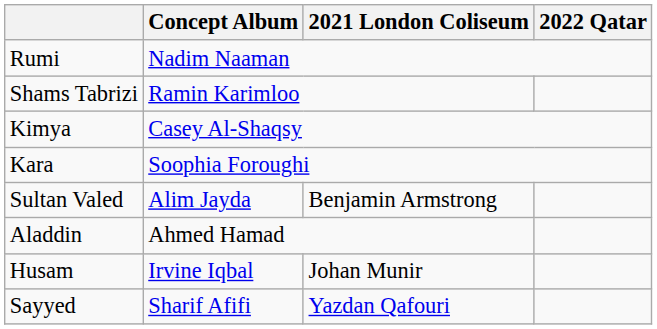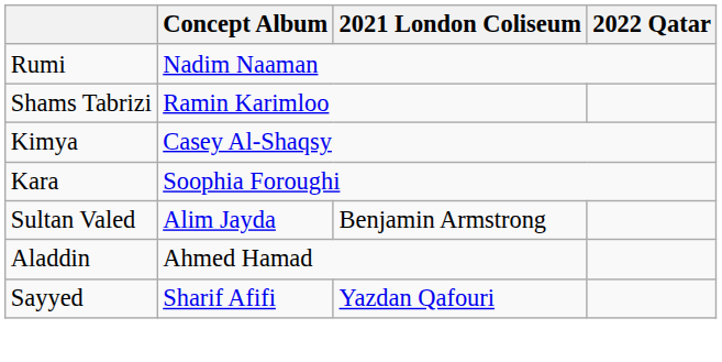 <table class="wikitable">
 <tr>
 <th></th>
 <th>Concept Album</th>
 <th>2021 London Coliseum</th>
 <th>2022 Qatar</th>
 </tr>
 <tr>
 <td>Rumi</td>
 <td colspan="3"><a href='#'>Nadim Naaman</a></td>
 </tr>
 <tr>
 <td>Shams Tabrizi</td>
 <td colspan="2"><a href='#'>Ramin Karimloo</a></td>
 <td></td>
 </tr>
 <tr>
 <td>Kimya</td>
 <td colspan="3"><a href='#'>Casey Al-Shaqsy</a></td>
 </tr>
 <tr>
 <td>Kara</td>
 <td colspan="3"><a href='#'>Soophia Foroughi</a></td>
 </tr>
 <tr>
 <td>Sultan Valed</td>
 <td><a href='#'>Alim Jayda</a></td>
 <td>Benjamin Armstrong</td>
 <td></td>
 </tr>
 <tr>
 <td>Aladdin</td>
 <td colspan="2">Ahmed Hamad</td>
 <td></td>
 </tr>
 <tr>
-<td>Husam</td>
-<td><a href='#'>Irvine Iqbal</a></td>
-<td>Johan Munir</td>
-<td></td>
-</tr>
-<tr>
 <td>Sayyed</td>
 <td><a href='#'>Sharif Afifi</a></td>
 <td><a href='#'>Yazdan Qafouri</a></td>
 <td></td>
 </tr>
 </table>
